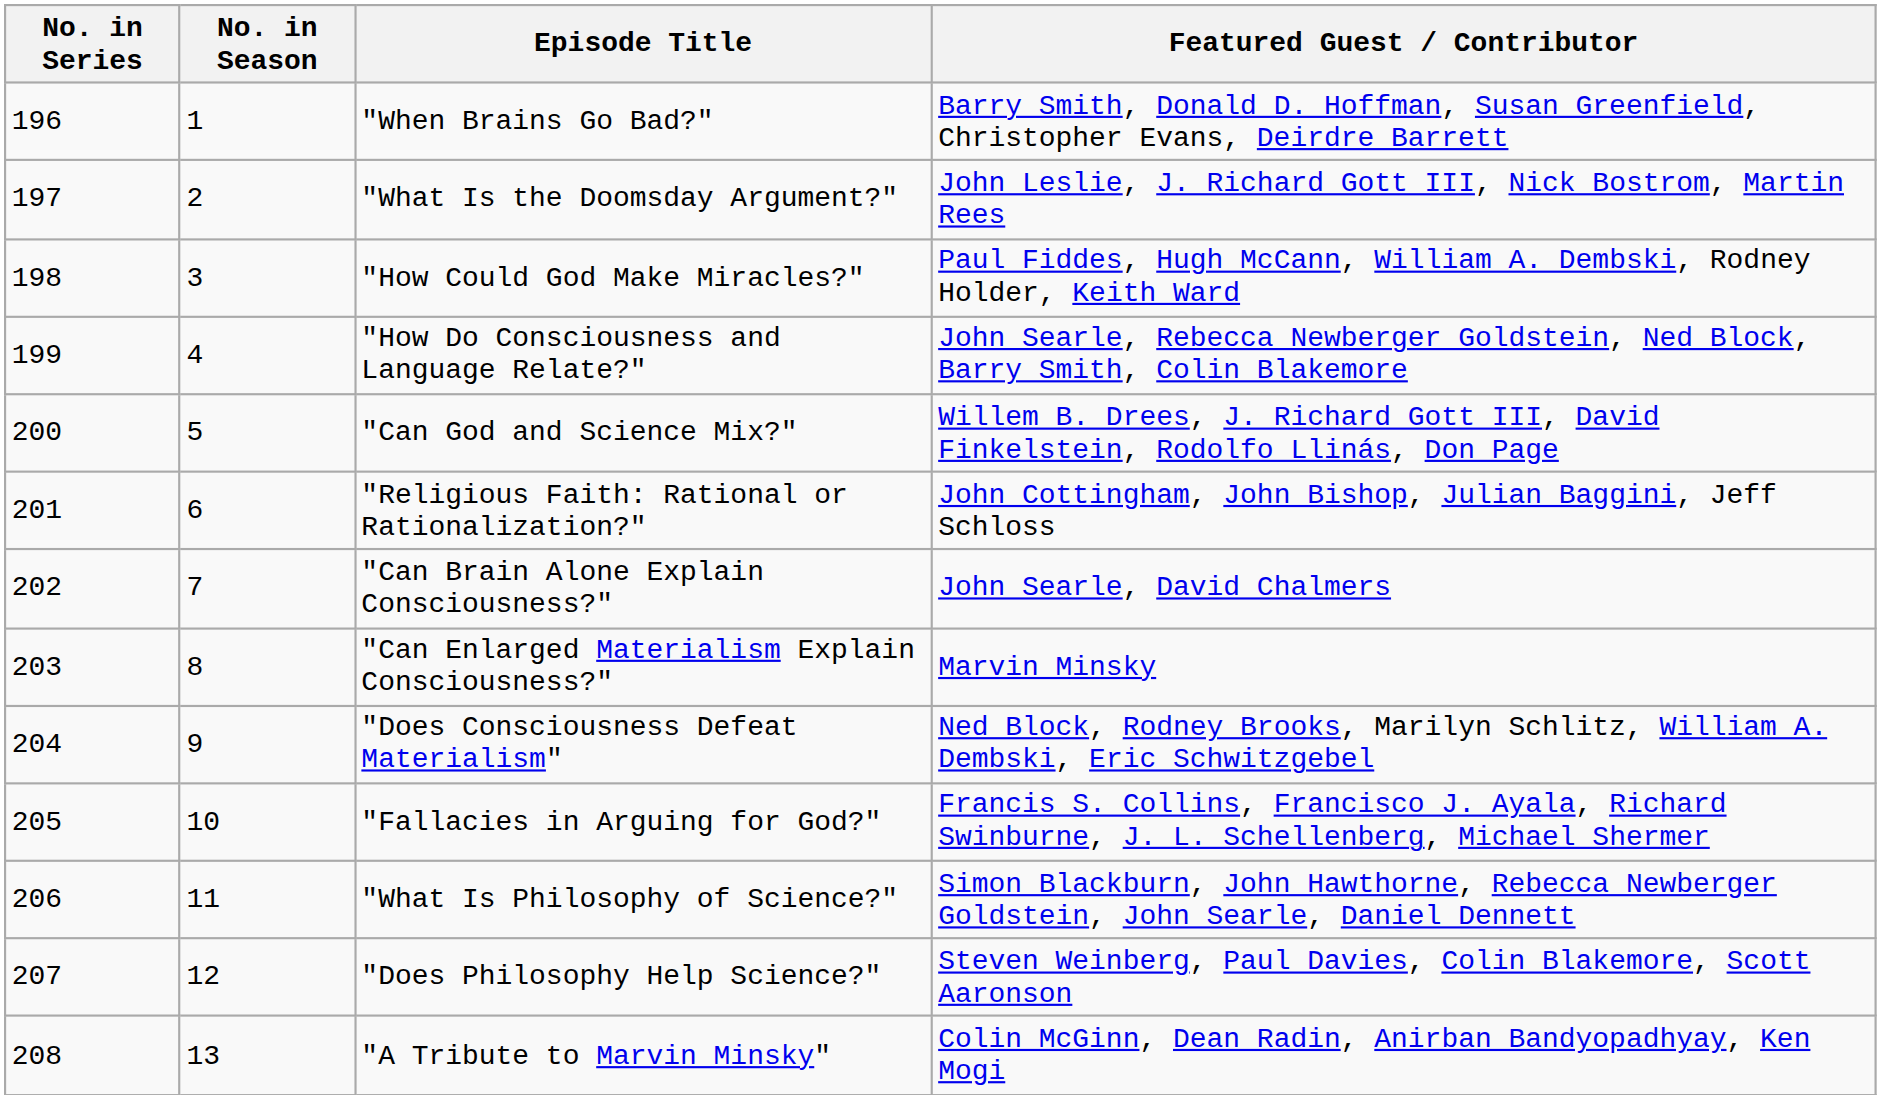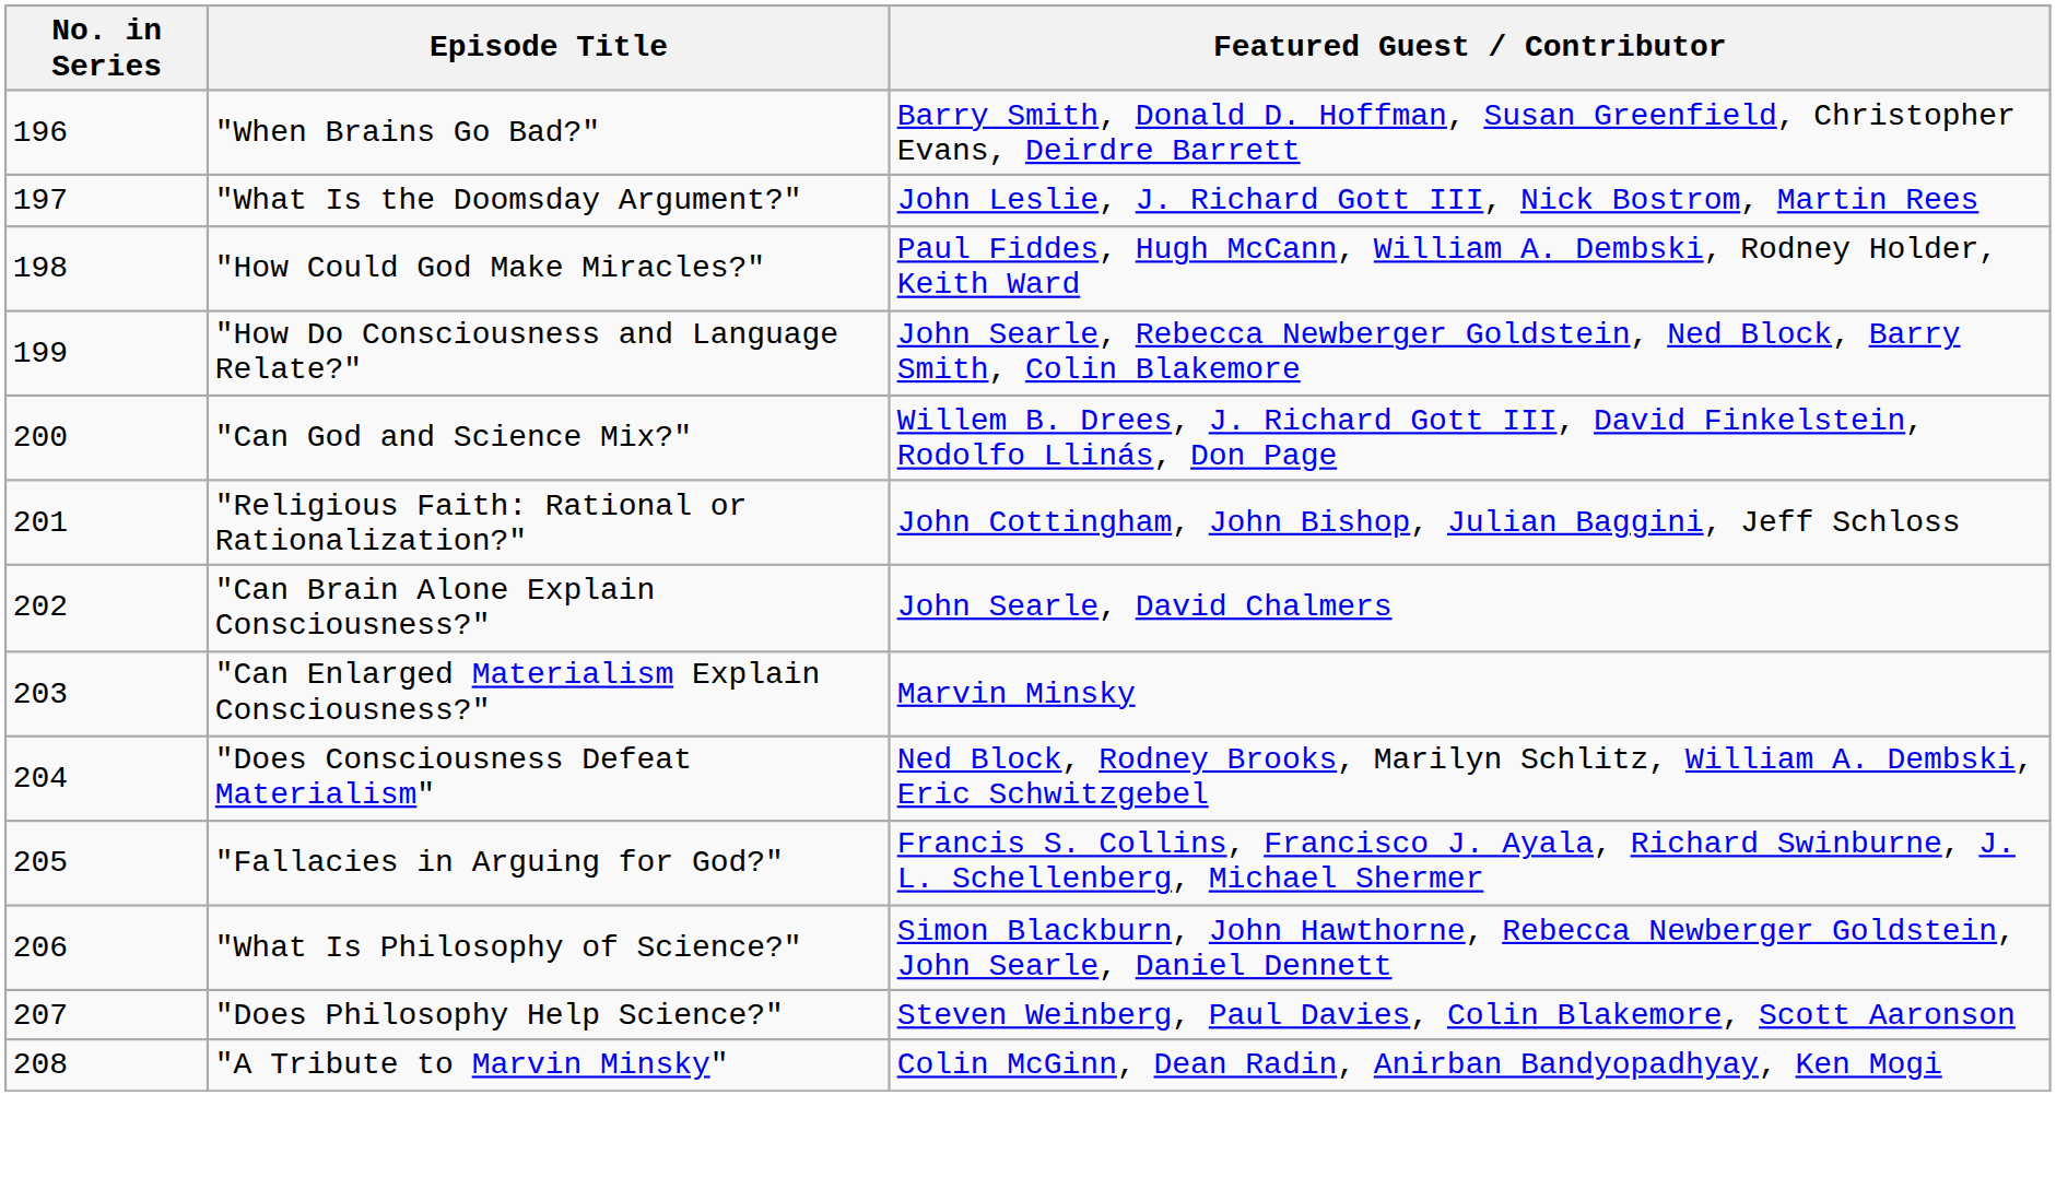 <table class="wikitable">
 <tr>
 <th>No. in Series</th>
-<th>No. in Season</th>
 <th>Episode Title</th>
 <th>Featured Guest / Contributor</th>
 </tr>
 <tr>
 <td>196</td>
-<td>1</td>
 <td>"When Brains Go Bad?"</td>
 <td><a href='#'>Barry Smith</a>, <a href='#'>Donald D. Hoffman</a>, <a href='#'>Susan Greenfield</a>, Christopher Evans, <a href='#'>Deirdre Barrett</a></td>
 </tr>
 <tr>
 <td>197</td>
-<td>2</td>
 <td>"What Is the Doomsday Argument?"</td>
 <td><a href='#'>John Leslie</a>, <a href='#'>J. Richard Gott III</a>, <a href='#'>Nick Bostrom</a>, <a href='#'>Martin Rees</a></td>
 </tr>
 <tr>
 <td>198</td>
-<td>3</td>
 <td>"How Could God Make Miracles?"</td>
 <td><a href='#'>Paul Fiddes</a>, <a href='#'>Hugh McCann</a>, <a href='#'>William A. Dembski</a>, Rodney Holder, <a href='#'>Keith Ward</a></td>
 </tr>
 <tr>
 <td>199</td>
-<td>4</td>
 <td>"How Do Consciousness and Language Relate?"</td>
 <td><a href='#'>John Searle</a>, <a href='#'>Rebecca Newberger Goldstein</a>, <a href='#'>Ned Block</a>, <a href='#'>Barry Smith</a>, <a href='#'>Colin Blakemore</a></td>
 </tr>
 <tr>
 <td>200</td>
-<td>5</td>
 <td>"Can God and Science Mix?"</td>
 <td><a href='#'>Willem B. Drees</a>, <a href='#'>J. Richard Gott III</a>, <a href='#'>David Finkelstein</a>, <a href='#'>Rodolfo Llinás</a>, <a href='#'>Don Page</a></td>
 </tr>
 <tr>
 <td>201</td>
-<td>6</td>
 <td>"Religious Faith: Rational or Rationalization?"</td>
 <td><a href='#'>John Cottingham</a>, <a href='#'>John Bishop</a>, <a href='#'>Julian Baggini</a>, Jeff Schloss</td>
 </tr>
 <tr>
 <td>202</td>
-<td>7</td>
 <td>"Can Brain Alone Explain Consciousness?"</td>
 <td><a href='#'>John Searle</a>, <a href='#'>David Chalmers</a></td>
 </tr>
 <tr>
 <td>203</td>
-<td>8</td>
 <td>"Can Enlarged <a href='#'>Materialism</a> Explain Consciousness?"</td>
 <td><a href='#'>Marvin Minsky</a></td>
 </tr>
 <tr>
 <td>204</td>
-<td>9</td>
 <td>"Does Consciousness Defeat <a href='#'>Materialism</a>"</td>
 <td><a href='#'>Ned Block</a>, <a href='#'>Rodney Brooks</a>, Marilyn Schlitz, <a href='#'>William A. Dembski</a>, <a href='#'>Eric Schwitzgebel</a></td>
 </tr>
 <tr>
 <td>205</td>
-<td>10</td>
 <td>"Fallacies in Arguing for God?"</td>
 <td><a href='#'>Francis S. Collins</a>, <a href='#'>Francisco J. Ayala</a>, <a href='#'>Richard Swinburne</a>, <a href='#'>J. L. Schellenberg</a>, <a href='#'>Michael Shermer</a></td>
 </tr>
 <tr>
 <td>206</td>
-<td>11</td>
 <td>"What Is Philosophy of Science?"</td>
 <td><a href='#'>Simon Blackburn</a>, <a href='#'>John Hawthorne</a>, <a href='#'>Rebecca Newberger Goldstein</a>, <a href='#'>John Searle</a>, <a href='#'>Daniel Dennett</a></td>
 </tr>
 <tr>
 <td>207</td>
-<td>12</td>
 <td>"Does Philosophy Help Science?"</td>
 <td><a href='#'>Steven Weinberg</a>, <a href='#'>Paul Davies</a>, <a href='#'>Colin Blakemore</a>, <a href='#'>Scott Aaronson</a></td>
 </tr>
 <tr>
 <td>208</td>
-<td>13</td>
 <td>"A Tribute to <a href='#'>Marvin Minsky</a>"</td>
 <td><a href='#'>Colin McGinn</a>, <a href='#'>Dean Radin</a>, <a href='#'>Anirban Bandyopadhyay</a>, <a href='#'>Ken Mogi</a></td>
 </tr>
 </table>
